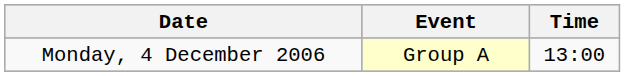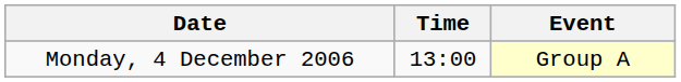 <table class = "wikitable" style="text-align:center;">
 <tr>
 <th width=220>Date</th>
+<th width=50>Time</th>
 <th width=100>Event</th>
-<th width=50>Time</th>
 </tr>
 <tr>
 <td>Monday, 4 December 2006</td>
+<td>13:00</td>
 <td bgcolor=ffffcc>Group A</td>
-<td>13:00</td>
 </tr>
 </table>
